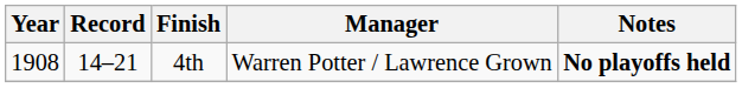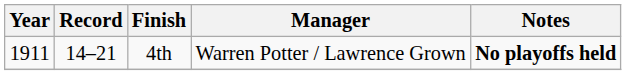 <table class="wikitable" style="text-align:center">
 <tr>
 <th>Year</th>
 <th>Record</th>
 <th>Finish</th>
 <th>Manager</th>
 <th>Notes</th>
 </tr>
 <tr>
-<td>1908</td>
+<td>1911</td>
 <td>14–21</td>
 <td>4th</td>
 <td>Warren Potter / Lawrence Grown</td>
 <td><strong>No playoffs held</strong></td>
 </tr>
 <tr>
 </tr>
 </table>
